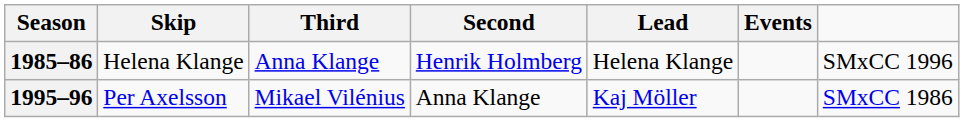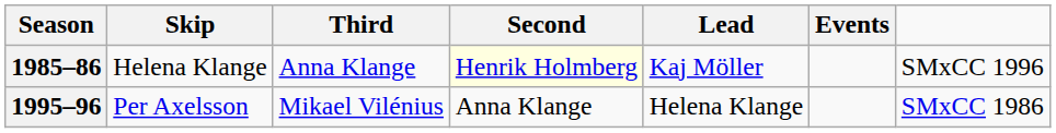 <table class="wikitable">
 <tr>
 <th scope="col">Season</th>
 <th scope="col">Skip</th>
 <th scope="col">Third</th>
 <th scope="col">Second</th>
 <th scope="col">Lead</th>
 <th scope="col">Events</th>
 </tr>
 <tr>
 <th scope="row">1985–86</th>
 <td>Helena Klange</td>
 <td><a href='#'>Anna Klange</a></td>
-<td><a href='#'>Henrik Holmberg</a></td>
-<td>Helena Klange</td>
+<td style="background: lightyellow;"><a href='#'>Henrik Holmberg</a></td>
+<td><a href='#'>Kaj Möller</a></td>
 <td></td>
 <td>SMxCC 1996 </td>
 </tr>
 <tr>
 <th scope="row">1995–96</th>
 <td><a href='#'>Per Axelsson</a></td>
 <td><a href='#'>Mikael Vilénius</a></td>
 <td>Anna Klange</td>
-<td><a href='#'>Kaj Möller</a></td>
+<td>Helena Klange</td>
 <td></td>
 <td><a href='#'>SMxCC</a> 1986 </td>
 </tr>
 </table>
